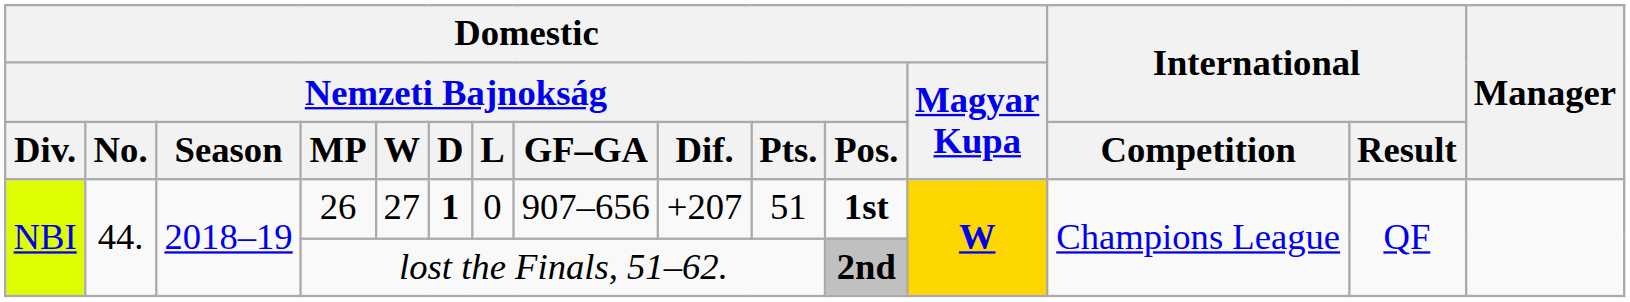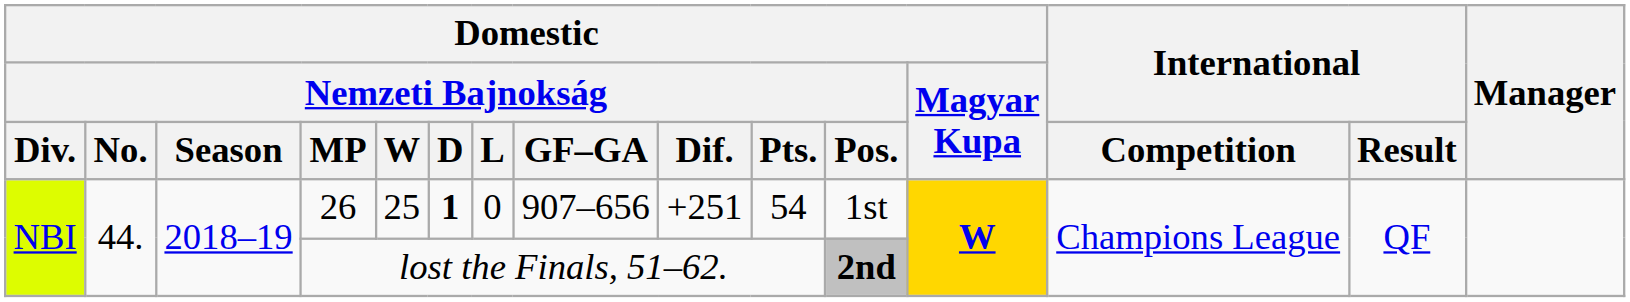 <table class="wikitable" style="text-align:center">
 <tr>
 <th colspan="12">Domestic</th>
 <th colspan="2" rowspan="2">International</th>
 <th rowspan="3">Manager</th>
 </tr>
 <tr>
 <th colspan="11"><a href='#'>Nemzeti Bajnokság</a></th>
 <th rowspan="2"><a href='#'>Magyar<br>Kupa</a></th>
 </tr>
 <tr>
 <th>Div.</th>
 <th>No.</th>
 <th>Season</th>
 <th>MP</th>
 <th>W</th>
 <th>D</th>
 <th>L</th>
 <th>GF–GA</th>
 <th>Dif.</th>
 <th>Pts.</th>
 <th>Pos.</th>
 <th>Competition</th>
 <th>Result</th>
 </tr>
 <tr>
 <td bgcolor=#ddffdd; rowspan=2><a href='#'>NBI</a></td>
 <td rowspan="2">44.</td>
 <td rowspan="2"><a href='#'>2018–19</a></td>
 <td>26</td>
-<td>27</td>
+<td>25</td>
 <td><strong>1</strong></td>
 <td>0</td>
 <td>907–656</td>
-<td>+207</td>
-<td>51</td>
-<td><strong>1st</strong></td>
+<td>+251</td>
+<td>54</td>
+<td>1st</td>
 <td rowspan=2; style="background:gold;"><strong><a href='#'>W</a></strong></td>
 <td rowspan="2"><a href='#'>Champions League</a></td>
 <td rowspan="2"><a href='#'>QF</a></td>
 </tr>
 <tr>
 <td colspan="7"><em> lost the Finals, 51–62.</em></td>
 <td style="background:silver;"><strong>2nd</strong></td>
 </tr>
 </table>
